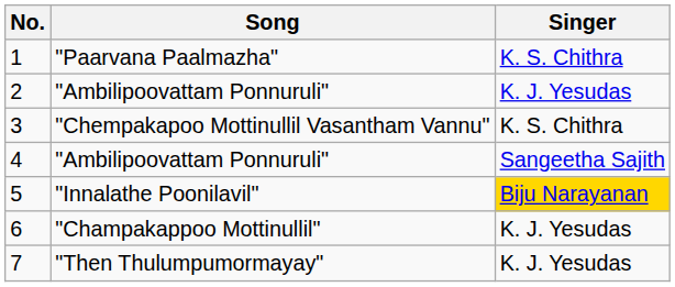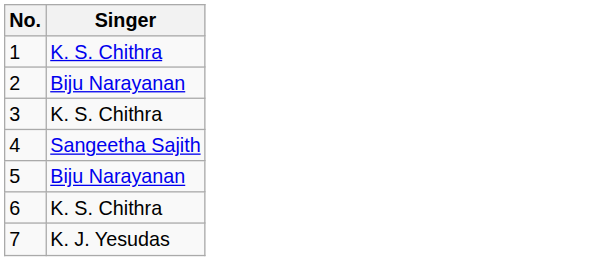 <table class="wikitable" style="font-size:95%;">
 <tr>
 <th>No.</th>
-<th>Song</th>
 <th>Singer</th>
 </tr>
 <tr>
 <td>1</td>
-<td>"Paarvana Paalmazha"</td>
 <td><a href='#'>K. S. Chithra</a></td>
 </tr>
 <tr>
 <td>2</td>
-<td>"Ambilipoovattam Ponnuruli"</td>
-<td><a href='#'>K. J. Yesudas</a></td>
+<td><a href='#'>Biju Narayanan</a></td>
 </tr>
 <tr>
 <td>3</td>
-<td>"Chempakapoo Mottinullil Vasantham Vannu"</td>
 <td>K. S. Chithra</td>
 </tr>
 <tr>
 <td>4</td>
-<td>"Ambilipoovattam Ponnuruli"</td>
 <td><a href='#'>Sangeetha Sajith</a></td>
 </tr>
 <tr>
 <td>5</td>
-<td>"Innalathe Poonilavil"</td>
-<td style="background: gold;"><a href='#'>Biju Narayanan</a></td>
+<td><a href='#'>Biju Narayanan</a></td>
 </tr>
 <tr>
 <td>6</td>
-<td>"Champakappoo Mottinullil"</td>
-<td>K. J. Yesudas</td>
+<td>K. S. Chithra</td>
 </tr>
 <tr>
 <td>7</td>
-<td>"Then Thulumpumormayay"</td>
 <td>K. J. Yesudas</td>
 </tr>
 </table>
